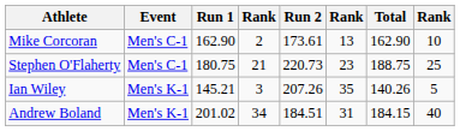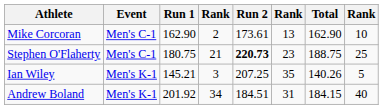 <table class="wikitable" style="font-size:90%">
 <tr>
 <th>Athlete</th>
 <th>Event</th>
 <th>Run 1</th>
 <th>Rank</th>
 <th>Run 2</th>
 <th>Rank</th>
 <th>Total</th>
 <th>Rank</th>
 </tr>
 <tr>
 <td><a href='#'>Mike Corcoran</a></td>
 <td><a href='#'>Men's C-1</a></td>
 <td align="center">162.90</td>
 <td align="center">2</td>
 <td align="center">173.61</td>
 <td align="center">13</td>
 <td align="center">162.90</td>
 <td align="center">10</td>
 </tr>
 <tr>
 <td><a href='#'>Stephen O'Flaherty</a></td>
 <td><a href='#'>Men's C-1</a></td>
 <td align="center">180.75</td>
 <td align="center">21</td>
-<td align="center">220.73</td>
+<td align="center"><strong>220.73</strong></td>
 <td align="center">23</td>
 <td align="center">188.75</td>
 <td align="center">25</td>
 </tr>
 <tr>
 <td><a href='#'>Ian Wiley</a></td>
 <td><a href='#'>Men's K-1</a></td>
 <td align="center">145.21</td>
 <td align="center">3</td>
-<td align="center">207.26</td>
+<td align="center">207.25</td>
 <td align="center">35</td>
 <td align="center">140.26</td>
 <td align="center">5</td>
 </tr>
 <tr>
 <td><a href='#'>Andrew Boland</a></td>
 <td><a href='#'>Men's K-1</a></td>
-<td align="center">201.02</td>
+<td align="center">201.92</td>
 <td align="center">34</td>
 <td align="center">184.51</td>
 <td align="center">31</td>
 <td align="center">184.15</td>
 <td align="center">40</td>
 </tr>
 </table>
